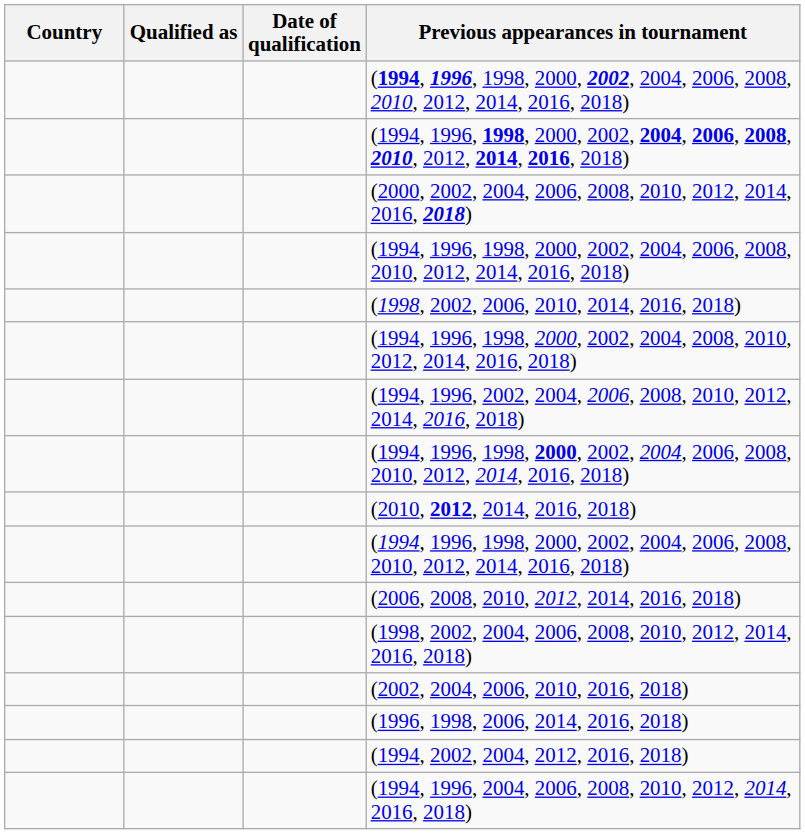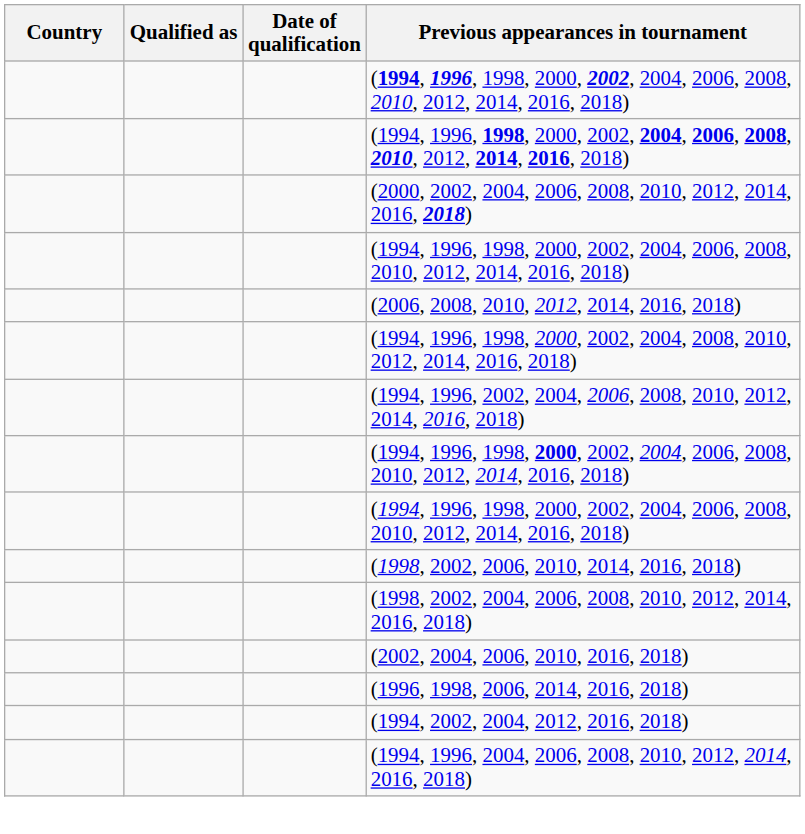 <table class="wikitable sortable">
 <tr>
 <th width=15%>Country</th>
 <th width=15%>Qualified as</th>
 <th width=15%>Date of qualification</th>
 <th widyh=15%>Previous appearances in tournament</th>
 </tr>
 <tr>
 <td></td>
 <td></td>
 <td></td>
 <td> (<strong><a href='#'>1994</a></strong>, <strong><em><a href='#'>1996</a></em></strong>, <a href='#'>1998</a>, <a href='#'>2000</a>, <strong><em><a href='#'>2002</a></em></strong>, <a href='#'>2004</a>, <a href='#'>2006</a>, <a href='#'>2008</a>, <em><a href='#'>2010</a></em>, <a href='#'>2012</a>, <a href='#'>2014</a>, <a href='#'>2016</a>, <a href='#'>2018</a>)</td>
 </tr>
 <tr>
 <td></td>
 <td></td>
 <td></td>
 <td> (<a href='#'>1994</a>, <a href='#'>1996</a>, <strong><a href='#'>1998</a></strong>, <a href='#'>2000</a>, <a href='#'>2002</a>, <strong><a href='#'>2004</a></strong>, <strong><a href='#'>2006</a></strong>, <strong><a href='#'>2008</a></strong>, <strong><em><a href='#'>2010</a></em></strong>, <a href='#'>2012</a>, <strong><a href='#'>2014</a></strong>, <strong><a href='#'>2016</a></strong>, <a href='#'>2018</a>)</td>
 </tr>
 <tr>
 <td></td>
 <td></td>
 <td></td>
 <td> (<a href='#'>2000</a>, <a href='#'>2002</a>, <a href='#'>2004</a>, <a href='#'>2006</a>, <a href='#'>2008</a>, <a href='#'>2010</a>, <a href='#'>2012</a>, <a href='#'>2014</a>, <a href='#'>2016</a>, <strong><em><a href='#'>2018</a></em></strong>)</td>
 </tr>
 <tr>
 <td></td>
 <td></td>
 <td></td>
 <td> (<a href='#'>1994</a>, <a href='#'>1996</a>, <a href='#'>1998</a>, <a href='#'>2000</a>, <a href='#'>2002</a>, <a href='#'>2004</a>, <a href='#'>2006</a>, <a href='#'>2008</a>, <a href='#'>2010</a>, <a href='#'>2012</a>, <a href='#'>2014</a>, <a href='#'>2016</a>, <a href='#'>2018</a>)</td>
 </tr>
 <tr>
 <td></td>
 <td></td>
 <td></td>
-<td> (<em><a href='#'>1998</a></em>, <a href='#'>2002</a>, <a href='#'>2006</a>, <a href='#'>2010</a>, <a href='#'>2014</a>, <a href='#'>2016</a>, <a href='#'>2018</a>)</td>
+<td> (<a href='#'>2006</a>, <a href='#'>2008</a>, <a href='#'>2010</a>, <em><a href='#'>2012</a></em>, <a href='#'>2014</a>, <a href='#'>2016</a>, <a href='#'>2018</a>)</td>
 </tr>
 <tr>
 <td></td>
 <td></td>
 <td></td>
 <td> (<a href='#'>1994</a>, <a href='#'>1996</a>, <a href='#'>1998</a>, <em><a href='#'>2000</a></em>, <a href='#'>2002</a>, <a href='#'>2004</a>, <a href='#'>2008</a>, <a href='#'>2010</a>, <a href='#'>2012</a>, <a href='#'>2014</a>, <a href='#'>2016</a>, <a href='#'>2018</a>)</td>
 </tr>
 <tr>
 <td></td>
 <td></td>
 <td></td>
 <td> (<a href='#'>1994</a>, <a href='#'>1996</a>, <a href='#'>2002</a>, <a href='#'>2004</a>, <a href='#'><em>2006</em></a>, <a href='#'>2008</a>, <a href='#'>2010</a>, <a href='#'>2012</a>, <a href='#'>2014</a>, <em><a href='#'>2016</a></em>, <a href='#'>2018</a>)</td>
 </tr>
 <tr>
 <td></td>
 <td></td>
 <td></td>
 <td> (<a href='#'>1994</a>, <a href='#'>1996</a>, <a href='#'>1998</a>, <strong><a href='#'>2000</a></strong>, <a href='#'>2002</a>, <em><a href='#'>2004</a></em>, <a href='#'>2006</a>, <a href='#'>2008</a>, <a href='#'>2010</a>, <a href='#'>2012</a>, <em><a href='#'>2014</a></em>, <a href='#'>2016</a>, <a href='#'>2018</a>)</td>
 </tr>
 <tr>
 <td></td>
 <td></td>
 <td></td>
-<td> (<a href='#'>2010</a>, <strong><a href='#'>2012</a></strong>, <a href='#'>2014</a>, <a href='#'>2016</a>, <a href='#'>2018</a>)</td>
-</tr>
-<tr>
-<td></td>
-<td></td>
-<td></td>
 <td> (<em><a href='#'>1994</a></em>, <a href='#'>1996</a>, <a href='#'>1998</a>, <a href='#'>2000</a>, <a href='#'>2002</a>, <a href='#'>2004</a>, <a href='#'>2006</a>, <a href='#'>2008</a>, <a href='#'>2010</a>, <a href='#'>2012</a>, <a href='#'>2014</a>, <a href='#'>2016</a>, <a href='#'>2018</a>)</td>
 </tr>
 <tr>
 <td></td>
 <td></td>
 <td></td>
-<td> (<a href='#'>2006</a>, <a href='#'>2008</a>, <a href='#'>2010</a>, <em><a href='#'>2012</a></em>, <a href='#'>2014</a>, <a href='#'>2016</a>, <a href='#'>2018</a>)</td>
+<td> (<em><a href='#'>1998</a></em>, <a href='#'>2002</a>, <a href='#'>2006</a>, <a href='#'>2010</a>, <a href='#'>2014</a>, <a href='#'>2016</a>, <a href='#'>2018</a>)</td>
 </tr>
 <tr>
 <td></td>
 <td></td>
 <td></td>
 <td> (<a href='#'>1998</a>, <a href='#'>2002</a>, <a href='#'>2004</a>, <a href='#'>2006</a>, <a href='#'>2008</a>, <a href='#'>2010</a>, <a href='#'>2012</a>, <a href='#'>2014</a>, <a href='#'>2016</a>, <a href='#'>2018</a>)</td>
 </tr>
 <tr>
 <td></td>
 <td></td>
 <td></td>
 <td> (<a href='#'>2002</a>, <a href='#'>2004</a>, <a href='#'>2006</a>, <a href='#'>2010</a>, <a href='#'>2016</a>, <a href='#'>2018</a>)</td>
 </tr>
 <tr>
 <td></td>
 <td></td>
 <td></td>
 <td> (<a href='#'>1996</a>, <a href='#'>1998</a>, <a href='#'>2006</a>, <a href='#'>2014</a>, <a href='#'>2016</a>, <a href='#'>2018</a>)</td>
 </tr>
 <tr>
 <td></td>
 <td></td>
 <td></td>
 <td> (<a href='#'>1994</a>, <a href='#'>2002</a>, <a href='#'>2004</a>, <a href='#'>2012</a>, <a href='#'>2016</a>, <a href='#'>2018</a>)</td>
 </tr>
 <tr>
 <td></td>
 <td></td>
 <td></td>
 <td> (<a href='#'>1994</a>, <a href='#'>1996</a>, <a href='#'>2004</a>, <a href='#'>2006</a>, <a href='#'>2008</a>, <a href='#'>2010</a>, <a href='#'>2012</a>, <em><a href='#'>2014</a></em>, <a href='#'>2016</a>, <a href='#'>2018</a>)</td>
 </tr>
 </table>
